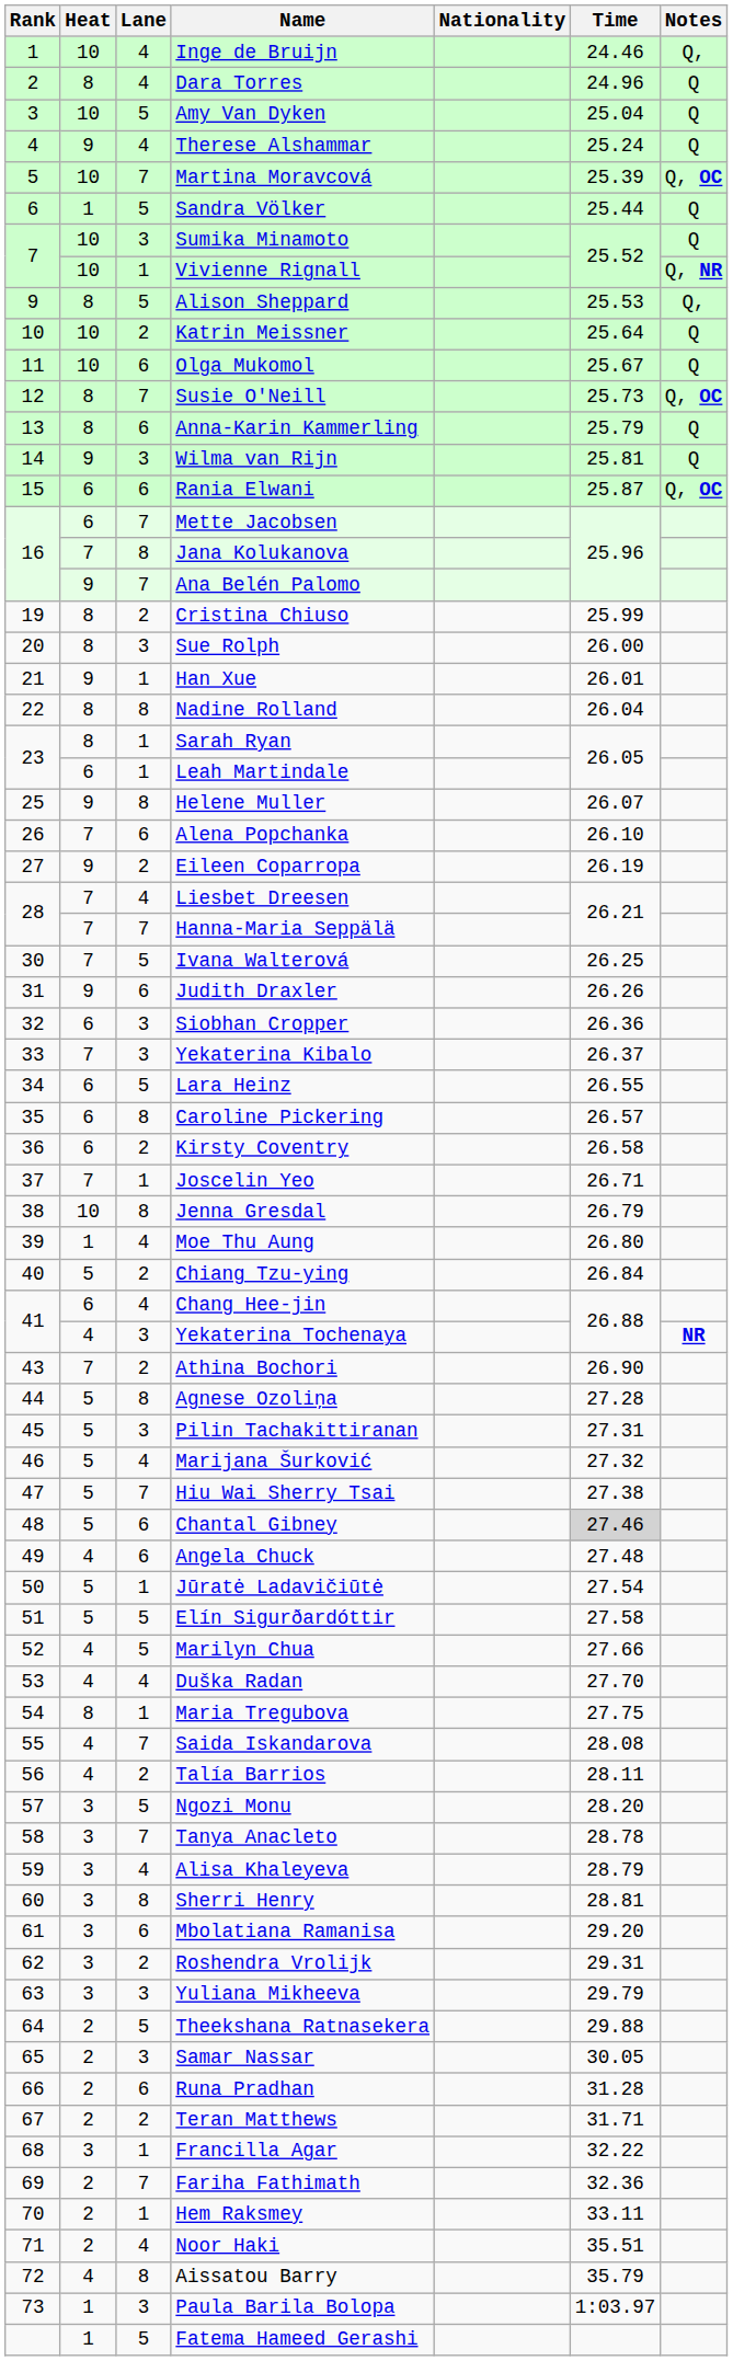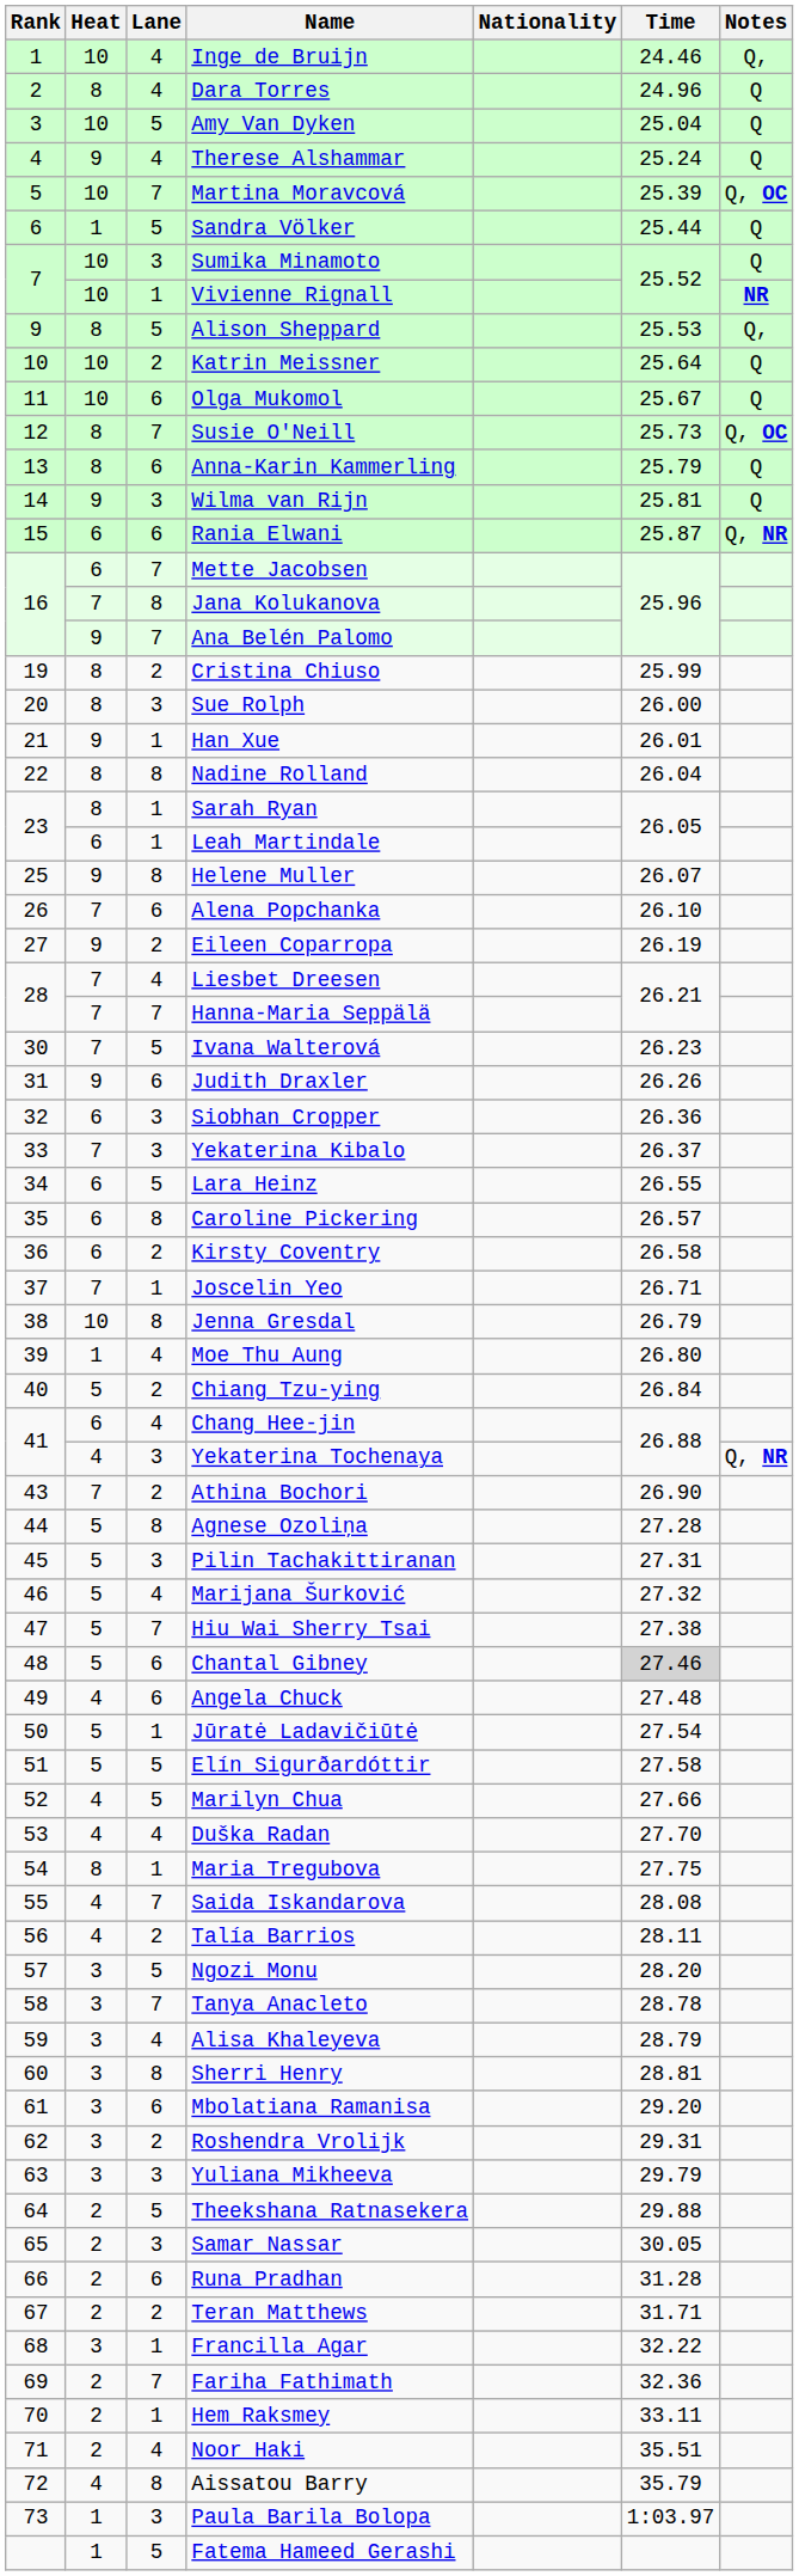 <table class="wikitable sortable" style="text-align:center">
 <tr>
 <th>Rank</th>
 <th>Heat</th>
 <th>Lane</th>
 <th>Name</th>
 <th>Nationality</th>
 <th>Time</th>
 <th>Notes</th>
 </tr>
 <tr bgcolor=#cfc>
 <td>1</td>
 <td>10</td>
 <td>4</td>
 <td align=left><a href='#'>Inge de Bruijn</a></td>
 <td align=left></td>
 <td>24.46</td>
 <td>Q, </td>
 </tr>
 <tr bgcolor=#cfc>
 <td>2</td>
 <td>8</td>
 <td>4</td>
 <td align=left><a href='#'>Dara Torres</a></td>
 <td align=left></td>
 <td>24.96</td>
 <td>Q</td>
 </tr>
 <tr bgcolor=#cfc>
 <td>3</td>
 <td>10</td>
 <td>5</td>
 <td align=left><a href='#'>Amy Van Dyken</a></td>
 <td align=left></td>
 <td>25.04</td>
 <td>Q</td>
 </tr>
 <tr bgcolor=#cfc>
 <td>4</td>
 <td>9</td>
 <td>4</td>
 <td align=left><a href='#'>Therese Alshammar</a></td>
 <td align=left></td>
 <td>25.24</td>
 <td>Q</td>
 </tr>
 <tr bgcolor=#cfc>
 <td>5</td>
 <td>10</td>
 <td>7</td>
 <td align=left><a href='#'>Martina Moravcová</a></td>
 <td align=left></td>
 <td>25.39</td>
 <td>Q, <strong><a href='#'>OC</a></strong></td>
 </tr>
 <tr bgcolor=#cfc>
 <td>6</td>
 <td>1</td>
 <td>5</td>
 <td align=left><a href='#'>Sandra Völker</a></td>
 <td align=left></td>
 <td>25.44</td>
 <td>Q</td>
 </tr>
 <tr bgcolor=#cfc>
 <td rowspan=2>7</td>
 <td>10</td>
 <td>3</td>
 <td align=left><a href='#'>Sumika Minamoto</a></td>
 <td align=left></td>
 <td rowspan=2>25.52</td>
 <td>Q</td>
 </tr>
 <tr bgcolor=#cfc>
 <td>10</td>
 <td>1</td>
 <td align=left><a href='#'>Vivienne Rignall</a></td>
 <td align=left></td>
-<td>Q, <strong><a href='#'>NR</a></strong></td>
+<td><strong><a href='#'>NR</a></strong></td>
 </tr>
 <tr bgcolor=#cfc>
 <td>9</td>
 <td>8</td>
 <td>5</td>
 <td align=left><a href='#'>Alison Sheppard</a></td>
 <td align=left></td>
 <td>25.53</td>
 <td>Q, </td>
 </tr>
 <tr bgcolor=#cfc>
 <td>10</td>
 <td>10</td>
 <td>2</td>
 <td align=left><a href='#'>Katrin Meissner</a></td>
 <td align=left></td>
 <td>25.64</td>
 <td>Q</td>
 </tr>
 <tr bgcolor=#cfc>
 <td>11</td>
 <td>10</td>
 <td>6</td>
 <td align=left><a href='#'>Olga Mukomol</a></td>
 <td align=left></td>
 <td>25.67</td>
 <td>Q</td>
 </tr>
 <tr bgcolor=#cfc>
 <td>12</td>
 <td>8</td>
 <td>7</td>
 <td align=left><a href='#'>Susie O'Neill</a></td>
 <td align=left></td>
 <td>25.73</td>
 <td>Q, <strong><a href='#'>OC</a></strong></td>
 </tr>
 <tr bgcolor=#cfc>
 <td>13</td>
 <td>8</td>
 <td>6</td>
 <td align=left><a href='#'>Anna-Karin Kammerling</a></td>
 <td align=left></td>
 <td>25.79</td>
 <td>Q</td>
 </tr>
 <tr bgcolor=#cfc>
 <td>14</td>
 <td>9</td>
 <td>3</td>
 <td align=left><a href='#'>Wilma van Rijn</a></td>
 <td align=left></td>
 <td>25.81</td>
 <td>Q</td>
 </tr>
 <tr bgcolor=#cfc>
 <td>15</td>
 <td>6</td>
 <td>6</td>
 <td align=left><a href='#'>Rania Elwani</a></td>
 <td align=left></td>
 <td>25.87</td>
-<td>Q, <strong><a href='#'>OC</a></strong></td>
+<td>Q, <strong><a href='#'>NR</a></strong></td>
 </tr>
 <tr bgcolor=e5ffe5>
 <td rowspan=3>16</td>
 <td>6</td>
 <td>7</td>
 <td align=left><a href='#'>Mette Jacobsen</a></td>
 <td align=left></td>
 <td rowspan=3>25.96</td>
 <td></td>
 </tr>
 <tr bgcolor=e5ffe5>
 <td>7</td>
 <td>8</td>
 <td align=left><a href='#'>Jana Kolukanova</a></td>
 <td align=left></td>
 <td></td>
 </tr>
 <tr bgcolor=e5ffe5>
 <td>9</td>
 <td>7</td>
 <td align=left><a href='#'>Ana Belén Palomo</a></td>
 <td align=left></td>
 <td></td>
 </tr>
 <tr>
 <td>19</td>
 <td>8</td>
 <td>2</td>
 <td align=left><a href='#'>Cristina Chiuso</a></td>
 <td align=left></td>
 <td>25.99</td>
 <td></td>
 </tr>
 <tr>
 <td>20</td>
 <td>8</td>
 <td>3</td>
 <td align=left><a href='#'>Sue Rolph</a></td>
 <td align=left></td>
 <td>26.00</td>
 <td></td>
 </tr>
 <tr>
 <td>21</td>
 <td>9</td>
 <td>1</td>
 <td align=left><a href='#'>Han Xue</a></td>
 <td align=left></td>
 <td>26.01</td>
 <td></td>
 </tr>
 <tr>
 <td>22</td>
 <td>8</td>
 <td>8</td>
 <td align=left><a href='#'>Nadine Rolland</a></td>
 <td align=left></td>
 <td>26.04</td>
 <td></td>
 </tr>
 <tr>
 <td rowspan=2>23</td>
 <td>8</td>
 <td>1</td>
 <td align=left><a href='#'>Sarah Ryan</a></td>
 <td align=left></td>
 <td rowspan=2>26.05</td>
 <td></td>
 </tr>
 <tr>
 <td>6</td>
 <td>1</td>
 <td align=left><a href='#'>Leah Martindale</a></td>
 <td align=left></td>
 <td></td>
 </tr>
 <tr>
 <td>25</td>
 <td>9</td>
 <td>8</td>
 <td align=left><a href='#'>Helene Muller</a></td>
 <td align=left></td>
 <td>26.07</td>
 <td></td>
 </tr>
 <tr>
 <td>26</td>
 <td>7</td>
 <td>6</td>
 <td align=left><a href='#'>Alena Popchanka</a></td>
 <td align=left></td>
 <td>26.10</td>
 <td></td>
 </tr>
 <tr>
 <td>27</td>
 <td>9</td>
 <td>2</td>
 <td align=left><a href='#'>Eileen Coparropa</a></td>
 <td align=left></td>
 <td>26.19</td>
 <td></td>
 </tr>
 <tr>
 <td rowspan=2>28</td>
 <td>7</td>
 <td>4</td>
 <td align=left><a href='#'>Liesbet Dreesen</a></td>
 <td align=left></td>
 <td rowspan=2>26.21</td>
 <td></td>
 </tr>
 <tr>
 <td>7</td>
 <td>7</td>
 <td align=left><a href='#'>Hanna-Maria Seppälä</a></td>
 <td align=left></td>
 <td></td>
 </tr>
 <tr>
 <td>30</td>
 <td>7</td>
 <td>5</td>
 <td align=left><a href='#'>Ivana Walterová</a></td>
 <td align=left></td>
-<td>26.25</td>
+<td>26.23</td>
 <td></td>
 </tr>
 <tr>
 <td>31</td>
 <td>9</td>
 <td>6</td>
 <td align=left><a href='#'>Judith Draxler</a></td>
 <td align=left></td>
 <td>26.26</td>
 <td></td>
 </tr>
 <tr>
 <td>32</td>
 <td>6</td>
 <td>3</td>
 <td align=left><a href='#'>Siobhan Cropper</a></td>
 <td align=left></td>
 <td>26.36</td>
 <td></td>
 </tr>
 <tr>
 <td>33</td>
 <td>7</td>
 <td>3</td>
 <td align=left><a href='#'>Yekaterina Kibalo</a></td>
 <td align=left></td>
 <td>26.37</td>
 <td></td>
 </tr>
 <tr>
 <td>34</td>
 <td>6</td>
 <td>5</td>
 <td align=left><a href='#'>Lara Heinz</a></td>
 <td align=left></td>
 <td>26.55</td>
 <td></td>
 </tr>
 <tr>
 <td>35</td>
 <td>6</td>
 <td>8</td>
 <td align=left><a href='#'>Caroline Pickering</a></td>
 <td align=left></td>
 <td>26.57</td>
 <td></td>
 </tr>
 <tr>
 <td>36</td>
 <td>6</td>
 <td>2</td>
 <td align=left><a href='#'>Kirsty Coventry</a></td>
 <td align=left></td>
 <td>26.58</td>
 <td></td>
 </tr>
 <tr>
 <td>37</td>
 <td>7</td>
 <td>1</td>
 <td align=left><a href='#'>Joscelin Yeo</a></td>
 <td align=left></td>
 <td>26.71</td>
 <td></td>
 </tr>
 <tr>
 <td>38</td>
 <td>10</td>
 <td>8</td>
 <td align=left><a href='#'>Jenna Gresdal</a></td>
 <td align=left></td>
 <td>26.79</td>
 <td></td>
 </tr>
 <tr>
 <td>39</td>
 <td>1</td>
 <td>4</td>
 <td align=left><a href='#'>Moe Thu Aung</a></td>
 <td align=left></td>
 <td>26.80</td>
 <td></td>
 </tr>
 <tr>
 <td>40</td>
 <td>5</td>
 <td>2</td>
 <td align=left><a href='#'>Chiang Tzu-ying</a></td>
 <td align=left></td>
 <td>26.84</td>
 <td></td>
 </tr>
 <tr>
 <td rowspan=2>41</td>
 <td>6</td>
 <td>4</td>
 <td align=left><a href='#'>Chang Hee-jin</a></td>
 <td align=left></td>
 <td rowspan=2>26.88</td>
 <td></td>
 </tr>
 <tr>
 <td>4</td>
 <td>3</td>
 <td align=left><a href='#'>Yekaterina Tochenaya</a></td>
 <td align=left></td>
-<td><strong><a href='#'>NR</a></strong></td>
+<td>Q, <strong><a href='#'>NR</a></strong></td>
 </tr>
 <tr>
 <td>43</td>
 <td>7</td>
 <td>2</td>
 <td align=left><a href='#'>Athina Bochori</a></td>
 <td align=left></td>
 <td>26.90</td>
 <td></td>
 </tr>
 <tr>
 <td>44</td>
 <td>5</td>
 <td>8</td>
 <td align=left><a href='#'>Agnese Ozoliņa</a></td>
 <td align=left></td>
 <td>27.28</td>
 <td></td>
 </tr>
 <tr>
 <td>45</td>
 <td>5</td>
 <td>3</td>
 <td align=left><a href='#'>Pilin Tachakittiranan</a></td>
 <td align=left></td>
 <td>27.31</td>
 <td></td>
 </tr>
 <tr>
 <td>46</td>
 <td>5</td>
 <td>4</td>
 <td align=left><a href='#'>Marijana Šurković</a></td>
 <td align=left></td>
 <td>27.32</td>
 <td></td>
 </tr>
 <tr>
 <td>47</td>
 <td>5</td>
 <td>7</td>
 <td align=left><a href='#'>Hiu Wai Sherry Tsai</a></td>
 <td align=left></td>
 <td>27.38</td>
 <td></td>
 </tr>
 <tr>
 <td>48</td>
 <td>5</td>
 <td>6</td>
 <td align=left><a href='#'>Chantal Gibney</a></td>
 <td align=left></td>
 <td style="background: lightgrey;">27.46</td>
 <td></td>
 </tr>
 <tr>
 <td>49</td>
 <td>4</td>
 <td>6</td>
 <td align=left><a href='#'>Angela Chuck</a></td>
 <td align=left></td>
 <td>27.48</td>
 <td></td>
 </tr>
 <tr>
 <td>50</td>
 <td>5</td>
 <td>1</td>
 <td align=left><a href='#'>Jūratė Ladavičiūtė</a></td>
 <td align=left></td>
 <td>27.54</td>
 <td></td>
 </tr>
 <tr>
 <td>51</td>
 <td>5</td>
 <td>5</td>
 <td align=left><a href='#'>Elín Sigurðardóttir</a></td>
 <td align=left></td>
 <td>27.58</td>
 <td></td>
 </tr>
 <tr>
 <td>52</td>
 <td>4</td>
 <td>5</td>
 <td align=left><a href='#'>Marilyn Chua</a></td>
 <td align=left></td>
 <td>27.66</td>
 <td></td>
 </tr>
 <tr>
 <td>53</td>
 <td>4</td>
 <td>4</td>
 <td align=left><a href='#'>Duška Radan</a></td>
 <td align=left></td>
 <td>27.70</td>
 <td></td>
 </tr>
 <tr>
 <td>54</td>
 <td>8</td>
 <td>1</td>
 <td align=left><a href='#'>Maria Tregubova</a></td>
 <td align=left></td>
 <td>27.75</td>
 <td></td>
 </tr>
 <tr>
 <td>55</td>
 <td>4</td>
 <td>7</td>
 <td align=left><a href='#'>Saida Iskandarova</a></td>
 <td align=left></td>
 <td>28.08</td>
 <td></td>
 </tr>
 <tr>
 <td>56</td>
 <td>4</td>
 <td>2</td>
 <td align=left><a href='#'>Talía Barrios</a></td>
 <td align=left></td>
 <td>28.11</td>
 <td></td>
 </tr>
 <tr>
 <td>57</td>
 <td>3</td>
 <td>5</td>
 <td align=left><a href='#'>Ngozi Monu</a></td>
 <td align=left></td>
 <td>28.20</td>
 <td></td>
 </tr>
 <tr>
 <td>58</td>
 <td>3</td>
 <td>7</td>
 <td align=left><a href='#'>Tanya Anacleto</a></td>
 <td align=left></td>
 <td>28.78</td>
 <td></td>
 </tr>
 <tr>
 <td>59</td>
 <td>3</td>
 <td>4</td>
 <td align=left><a href='#'>Alisa Khaleyeva</a></td>
 <td align=left></td>
 <td>28.79</td>
 <td></td>
 </tr>
 <tr>
 <td>60</td>
 <td>3</td>
 <td>8</td>
 <td align=left><a href='#'>Sherri Henry</a></td>
 <td align=left></td>
 <td>28.81</td>
 <td></td>
 </tr>
 <tr>
 <td>61</td>
 <td>3</td>
 <td>6</td>
 <td align=left><a href='#'>Mbolatiana Ramanisa</a></td>
 <td align=left></td>
 <td>29.20</td>
 <td></td>
 </tr>
 <tr>
 <td>62</td>
 <td>3</td>
 <td>2</td>
 <td align=left><a href='#'>Roshendra Vrolijk</a></td>
 <td align=left></td>
 <td>29.31</td>
 <td></td>
 </tr>
 <tr>
 <td>63</td>
 <td>3</td>
 <td>3</td>
 <td align=left><a href='#'>Yuliana Mikheeva</a></td>
 <td align=left></td>
 <td>29.79</td>
 <td></td>
 </tr>
 <tr>
 <td>64</td>
 <td>2</td>
 <td>5</td>
 <td align=left><a href='#'>Theekshana Ratnasekera</a></td>
 <td align=left></td>
 <td>29.88</td>
 <td></td>
 </tr>
 <tr>
 <td>65</td>
 <td>2</td>
 <td>3</td>
 <td align=left><a href='#'>Samar Nassar</a></td>
 <td align=left></td>
 <td>30.05</td>
 <td></td>
 </tr>
 <tr>
 <td>66</td>
 <td>2</td>
 <td>6</td>
 <td align=left><a href='#'>Runa Pradhan</a></td>
 <td align=left></td>
 <td>31.28</td>
 <td></td>
 </tr>
 <tr>
 <td>67</td>
 <td>2</td>
 <td>2</td>
 <td align=left><a href='#'>Teran Matthews</a></td>
 <td align=left></td>
 <td>31.71</td>
 <td></td>
 </tr>
 <tr>
 <td>68</td>
 <td>3</td>
 <td>1</td>
 <td align=left><a href='#'>Francilla Agar</a></td>
 <td align=left></td>
 <td>32.22</td>
 <td></td>
 </tr>
 <tr>
 <td>69</td>
 <td>2</td>
 <td>7</td>
 <td align=left><a href='#'>Fariha Fathimath</a></td>
 <td align=left></td>
 <td>32.36</td>
 <td></td>
 </tr>
 <tr>
 <td>70</td>
 <td>2</td>
 <td>1</td>
 <td align=left><a href='#'>Hem Raksmey</a></td>
 <td align=left></td>
 <td>33.11</td>
 <td></td>
 </tr>
 <tr>
 <td>71</td>
 <td>2</td>
 <td>4</td>
 <td align=left><a href='#'>Noor Haki</a></td>
 <td align=left></td>
 <td>35.51</td>
 <td></td>
 </tr>
 <tr>
 <td>72</td>
 <td>4</td>
 <td>8</td>
 <td align=left>Aissatou Barry</td>
 <td align=left></td>
 <td>35.79</td>
 <td></td>
 </tr>
 <tr>
 <td>73</td>
 <td>1</td>
 <td>3</td>
 <td align=left><a href='#'>Paula Barila Bolopa</a></td>
 <td align=left></td>
 <td>1:03.97</td>
 <td></td>
 </tr>
 <tr>
 <td></td>
 <td>1</td>
 <td>5</td>
 <td align=left><a href='#'>Fatema Hameed Gerashi</a></td>
 <td align=left></td>
 <td></td>
 <td></td>
 </tr>
 </table>
